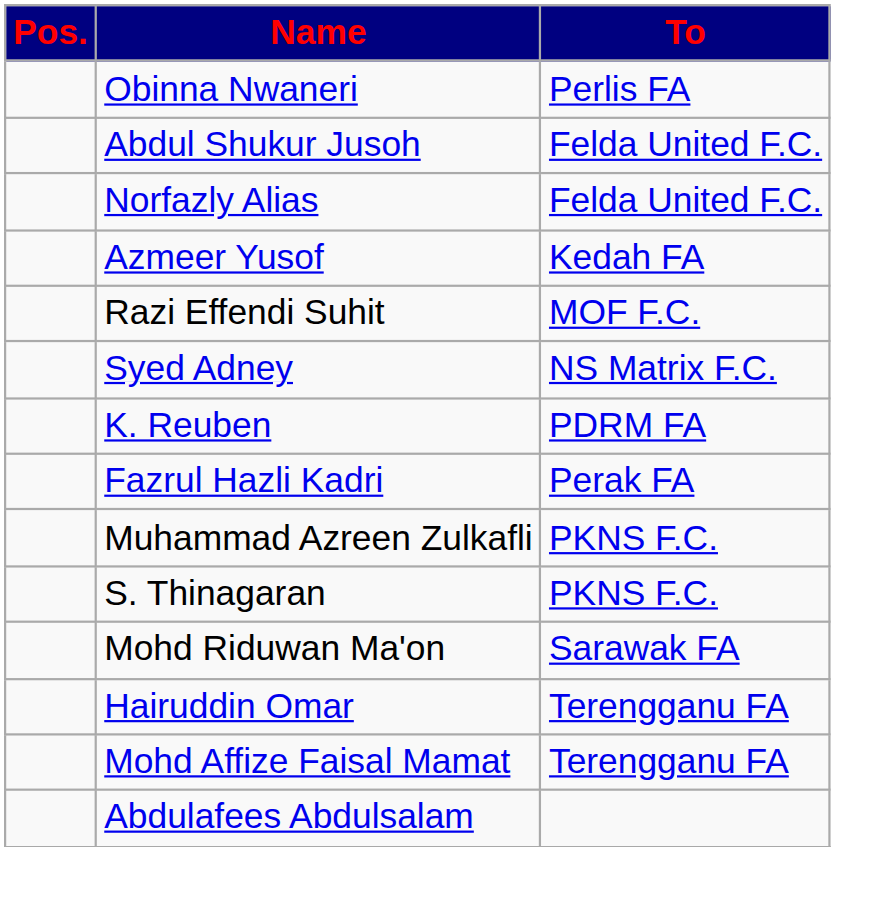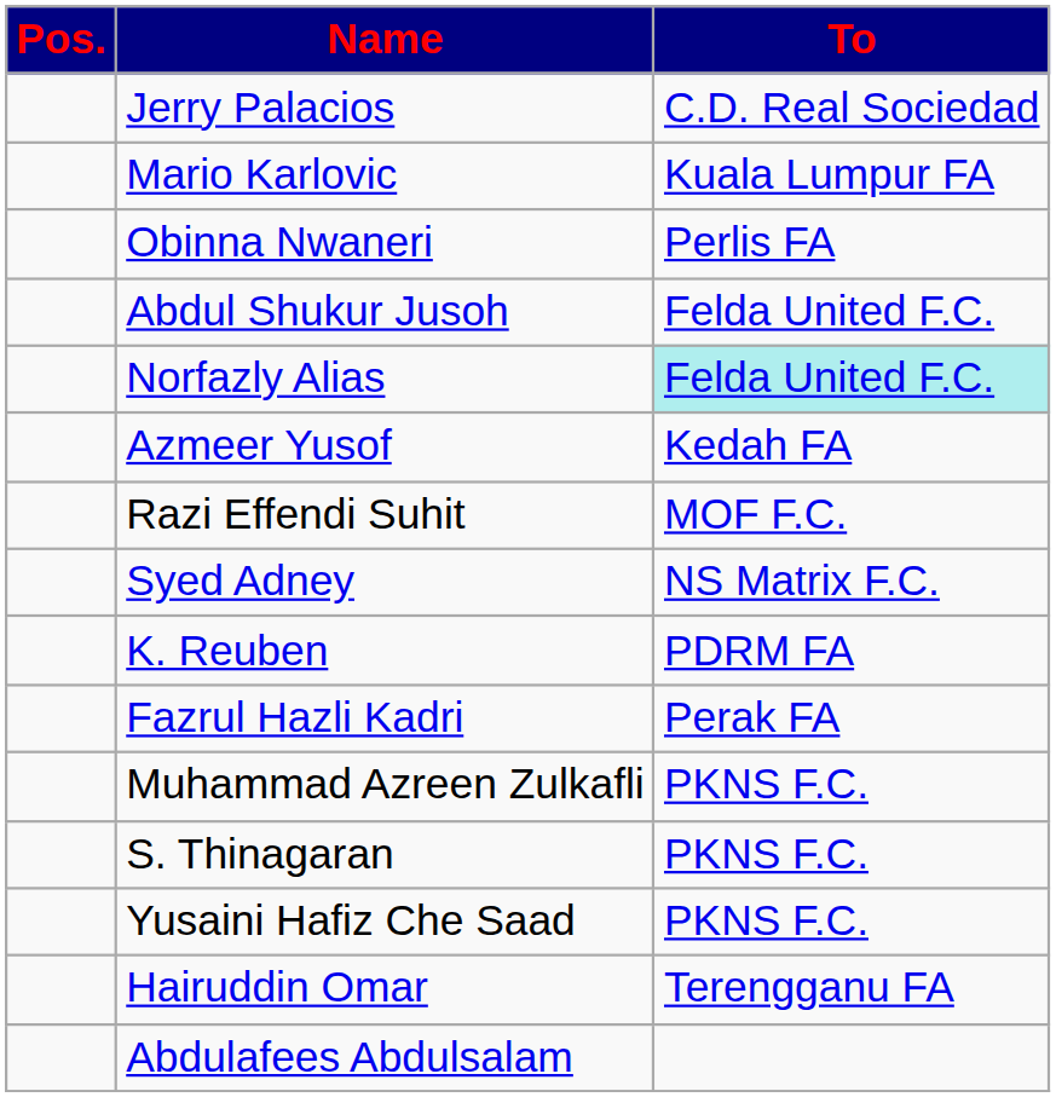 <table class="wikitable sortable">
 <tr>
 <th style="background:#000080; color:Red;">Pos.</th>
 <th style="background:#000080; color:Red;">Name</th>
 <th style="background:#000080; color:Red;">To</th>
+</tr>
+<tr>
+<td></td>
+<td> <a href='#'>Jerry Palacios</a></td>
+<td> <a href='#'>C.D. Real Sociedad</a></td>
+</tr>
+<tr>
+<td></td>
+<td> <a href='#'>Mario Karlovic</a></td>
+<td> <a href='#'>Kuala Lumpur FA</a></td>
 </tr>
 <tr>
 <td></td>
 <td> <a href='#'>Obinna Nwaneri</a></td>
 <td> <a href='#'>Perlis FA</a></td>
 </tr>
 <tr>
 <td></td>
 <td> <a href='#'>Abdul Shukur Jusoh</a></td>
 <td> <a href='#'>Felda United F.C.</a></td>
 </tr>
 <tr>
 <td></td>
 <td> <a href='#'>Norfazly Alias</a></td>
-<td> <a href='#'>Felda United F.C.</a></td>
+<td style="background: paleturquoise;"> <a href='#'>Felda United F.C.</a></td>
 </tr>
 <tr>
 <td></td>
 <td> <a href='#'>Azmeer Yusof</a></td>
 <td> <a href='#'>Kedah FA</a></td>
 </tr>
 <tr>
 <td></td>
 <td> Razi Effendi Suhit</td>
 <td> <a href='#'>MOF F.C.</a></td>
 </tr>
 <tr>
 <td></td>
 <td> <a href='#'>Syed Adney</a></td>
 <td> <a href='#'>NS Matrix F.C.</a></td>
 </tr>
 <tr>
 <td></td>
 <td> <a href='#'>K. Reuben</a></td>
 <td> <a href='#'>PDRM FA</a></td>
 </tr>
 <tr>
 <td></td>
 <td> <a href='#'>Fazrul Hazli Kadri</a></td>
 <td> <a href='#'>Perak FA</a></td>
 </tr>
 <tr>
 <td></td>
 <td> Muhammad Azreen Zulkafli</td>
 <td> <a href='#'>PKNS F.C.</a></td>
 </tr>
 <tr>
 <td></td>
 <td> S. Thinagaran</td>
 <td> <a href='#'>PKNS F.C.</a></td>
 </tr>
 <tr>
 <td></td>
-<td> Mohd Riduwan Ma'on</td>
-<td> <a href='#'>Sarawak FA</a></td>
+<td> Yusaini Hafiz Che Saad</td>
+<td> <a href='#'>PKNS F.C.</a></td>
 </tr>
 <tr>
 <td></td>
 <td> <a href='#'>Hairuddin Omar</a></td>
-<td> <a href='#'>Terengganu FA</a></td>
-</tr>
-<tr>
-<td></td>
-<td> <a href='#'>Mohd Affize Faisal Mamat</a></td>
 <td> <a href='#'>Terengganu FA</a></td>
 </tr>
 <tr>
 <td></td>
 <td> <a href='#'>Abdulafees Abdulsalam</a></td>
 <td></td>
 </tr>
 <tr>
 </tr>
 </table>
